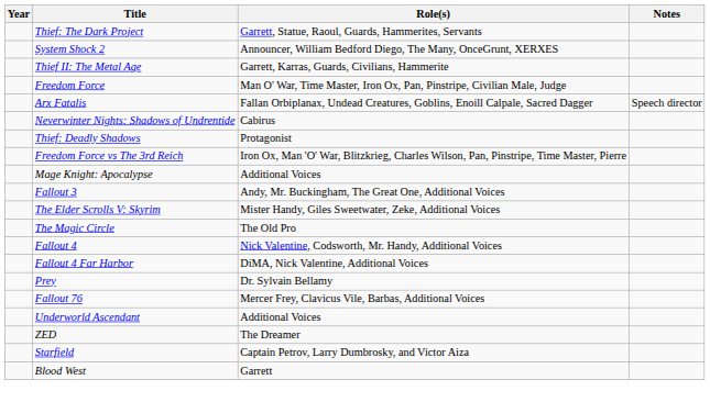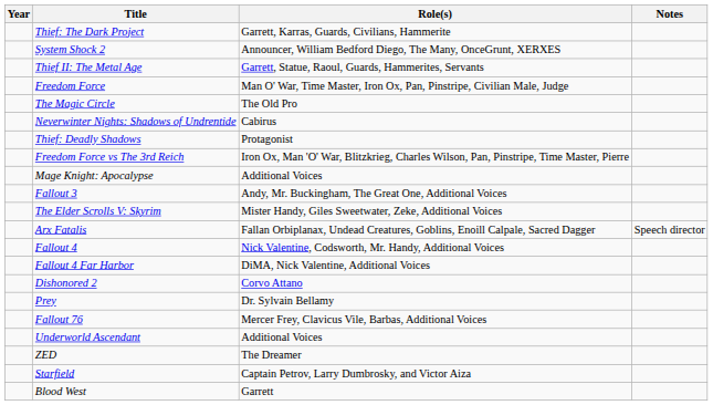 <table class="wikitable sortable">
 <tr>
 <th>Year</th>
 <th>Title</th>
 <th>Role(s)</th>
 <th class="unsortable">Notes</th>
 </tr>
 <tr>
 <td></td>
 <td><em><a href='#'>Thief: The Dark Project</a></em></td>
-<td><a href='#'>Garrett</a>, Statue, Raoul, Guards, Hammerites, Servants</td>
+<td>Garrett, Karras, Guards, Civilians, Hammerite</td>
 <td></td>
 </tr>
 <tr>
 <td></td>
 <td><em><a href='#'>System Shock 2</a></em></td>
 <td>Announcer, William Bedford Diego, The Many, OnceGrunt, XERXES</td>
 <td></td>
 </tr>
 <tr>
 <td></td>
 <td><em><a href='#'>Thief II: The Metal Age</a></em></td>
-<td>Garrett, Karras, Guards, Civilians, Hammerite</td>
+<td><a href='#'>Garrett</a>, Statue, Raoul, Guards, Hammerites, Servants</td>
 <td></td>
 </tr>
 <tr>
 <td></td>
 <td><em><a href='#'>Freedom Force</a></em></td>
 <td>Man O' War, Time Master, Iron Ox, Pan, Pinstripe, Civilian Male, Judge</td>
 <td></td>
 </tr>
 <tr>
 <td></td>
-<td><em><a href='#'>Arx Fatalis</a></em></td>
-<td>Fallan Orbiplanax, Undead Creatures, Goblins, Enoill Calpale, Sacred Dagger</td>
-<td>Speech director</td>
+<td><em><a href='#'>The Magic Circle</a></em></td>
+<td>The Old Pro</td>
+<td></td>
 </tr>
 <tr>
 <td></td>
 <td><em><a href='#'>Neverwinter Nights: Shadows of Undrentide</a></em></td>
 <td>Cabirus</td>
 <td></td>
 </tr>
 <tr>
 <td></td>
 <td><em><a href='#'>Thief: Deadly Shadows</a></em></td>
 <td>Protagonist</td>
 <td></td>
 </tr>
 <tr>
 <td></td>
 <td><em><a href='#'>Freedom Force vs The 3rd Reich</a></em></td>
 <td>Iron Ox, Man 'O' War, Blitzkrieg, Charles Wilson, Pan, Pinstripe, Time Master, Pierre</td>
 <td></td>
 </tr>
 <tr>
 <td></td>
 <td><em>Mage Knight: Apocalypse</em></td>
 <td>Additional Voices</td>
 <td></td>
 </tr>
 <tr>
 <td></td>
 <td><em><a href='#'>Fallout 3</a></em></td>
 <td>Andy, Mr. Buckingham, The Great One, Additional Voices</td>
 <td></td>
 </tr>
 <tr>
 <td></td>
 <td><em><a href='#'>The Elder Scrolls V: Skyrim</a></em></td>
 <td>Mister Handy, Giles Sweetwater, Zeke, Additional Voices</td>
 <td></td>
 </tr>
 <tr>
 <td></td>
-<td><em><a href='#'>The Magic Circle</a></em></td>
-<td>The Old Pro</td>
-<td></td>
+<td><em><a href='#'>Arx Fatalis</a></em></td>
+<td>Fallan Orbiplanax, Undead Creatures, Goblins, Enoill Calpale, Sacred Dagger</td>
+<td>Speech director</td>
 </tr>
 <tr>
 <td></td>
 <td><em><a href='#'>Fallout 4</a></em></td>
 <td><a href='#'>Nick Valentine</a>, Codsworth, Mr. Handy, Additional Voices</td>
 <td></td>
 </tr>
 <tr>
 <td></td>
 <td><em><a href='#'>Fallout 4 Far Harbor</a></em></td>
 <td>DiMA, Nick Valentine, Additional Voices</td>
+<td></td>
+</tr>
+<tr>
+<td></td>
+<td><em><a href='#'>Dishonored 2</a></em></td>
+<td><a href='#'>Corvo Attano</a></td>
 <td></td>
 </tr>
 <tr>
 <td></td>
 <td><em><a href='#'>Prey</a></em></td>
 <td>Dr. Sylvain Bellamy</td>
 <td></td>
 </tr>
 <tr>
 <td></td>
 <td><em><a href='#'>Fallout 76</a></em></td>
 <td>Mercer Frey, Clavicus Vile, Barbas, Additional Voices</td>
 <td></td>
 </tr>
 <tr>
 <td></td>
 <td><em><a href='#'>Underworld Ascendant</a></em></td>
 <td>Additional Voices</td>
 <td></td>
 </tr>
 <tr>
 <td></td>
 <td><em>ZED</em></td>
 <td>The Dreamer</td>
 <td></td>
 </tr>
 <tr>
 <td></td>
 <td><em><a href='#'>Starfield</a></em></td>
 <td>Captain Petrov, Larry Dumbrosky, and Victor Aiza</td>
 <td></td>
 </tr>
 <tr>
 <td></td>
 <td><em>Blood West</em></td>
 <td>Garrett</td>
 <td></td>
 </tr>
 </table>
